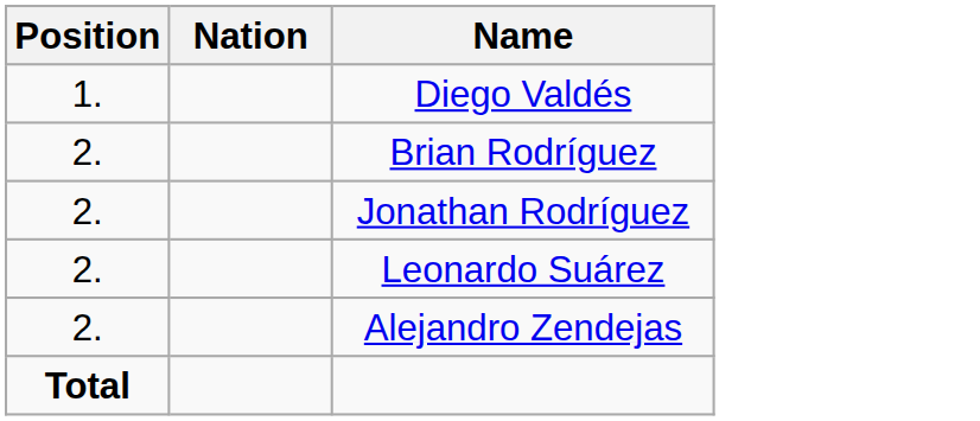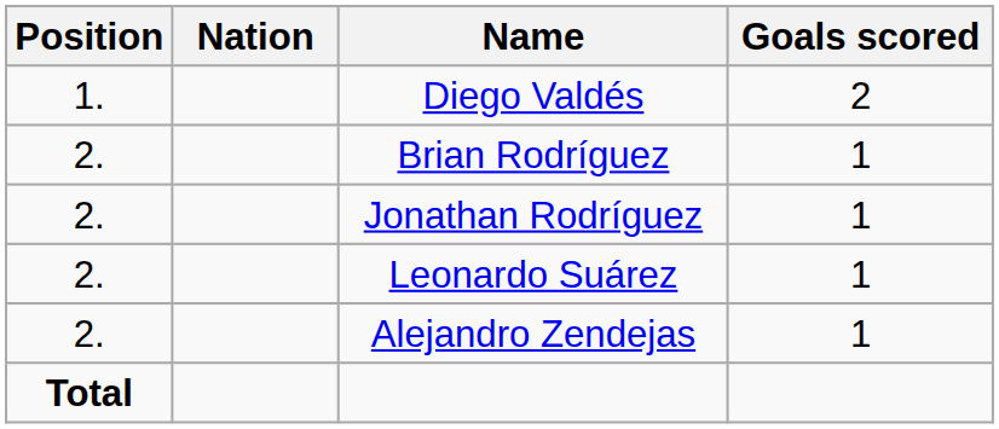 <table class="wikitable" style="font-size: 95%; text-align: center;">
 <tr>
 <th width=60>Position</th>
 <th width=60>Nation</th>
 <th width=150>Name</th>
+<th width=100>Goals scored</th>
 </tr>
 <tr>
 <td>1.</td>
 <td></td>
 <td><a href='#'>Diego Valdés</a></td>
+<td>2</td>
 </tr>
 <tr>
 <td>2.</td>
 <td></td>
 <td><a href='#'>Brian Rodríguez</a></td>
+<td>1</td>
 </tr>
 <tr>
 <td>2.</td>
 <td></td>
 <td><a href='#'>Jonathan Rodríguez</a></td>
+<td>1</td>
 </tr>
 <tr>
 <td>2.</td>
 <td></td>
 <td><a href='#'>Leonardo Suárez</a></td>
+<td>1</td>
 </tr>
 <tr>
 <td>2.</td>
 <td></td>
 <td><a href='#'>Alejandro Zendejas</a></td>
+<td>1</td>
 </tr>
 <tr>
 <td><strong>Total</strong></td>
 <td></td>
 <td></td>
+<td></td>
 </tr>
 </table>
